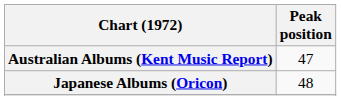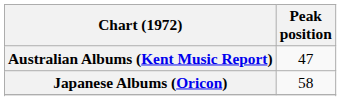 <table class="wikitable sortable plainrowheaders" style="text-align:center">
 <tr>
 <th scope="col">Chart (1972)</th>
 <th scope="col">Peak<br>position</th>
 </tr>
 <tr>
 <th scope="row">Australian Albums (<a href='#'>Kent Music Report</a>)</th>
 <td style="text-align:center;">47</td>
 </tr>
 <tr>
 <th scope="row">Japanese Albums (<a href='#'>Oricon</a>)</th>
-<td style="text-align:center;">48</td>
+<td style="text-align:center;">58</td>
 </tr>
 <tr>
 </tr>
 <tr>
 </tr>
 </table>
